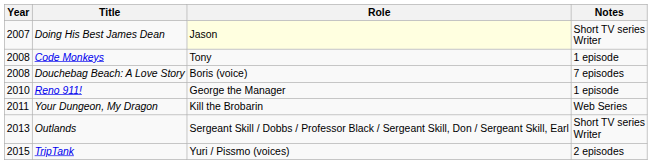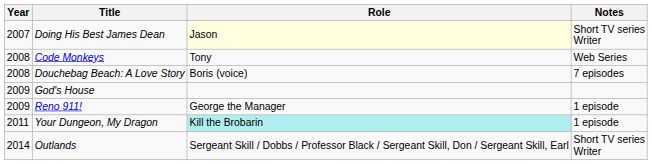 <table class="wikitable sortable">
 <tr>
 <th>Year</th>
 <th>Title</th>
 <th>Role</th>
 <th scope="col" class="unsortable">Notes</th>
 </tr>
 <tr>
 <td>2007</td>
 <td><em>Doing His Best James Dean</em></td>
 <td style="background: lightyellow;">Jason</td>
 <td>Short TV series<br>Writer</td>
 </tr>
 <tr>
 <td>2008</td>
 <td><em><a href='#'>Code Monkeys</a></em></td>
 <td>Tony</td>
-<td>1 episode</td>
+<td>Web Series</td>
 </tr>
 <tr>
 <td>2008</td>
 <td><em>Douchebag Beach: A Love Story</em></td>
 <td>Boris (voice)</td>
 <td>7 episodes</td>
 </tr>
 <tr>
-<td>2010</td>
+<td>2009</td>
+<td><em>God's House</em></td>
+<td></td>
+<td></td>
+</tr>
+<tr>
+<td>2009</td>
 <td><em><a href='#'>Reno 911!</a></em></td>
 <td>George the Manager</td>
 <td>1 episode</td>
 </tr>
 <tr>
 <td>2011</td>
 <td><em>Your Dungeon, My Dragon</em></td>
-<td>Kill the Brobarin</td>
-<td>Web Series</td>
+<td style="background: paleturquoise;">Kill the Brobarin</td>
+<td>1 episode</td>
 </tr>
 <tr>
-<td>2013</td>
+<td>2014</td>
 <td><em>Outlands</em></td>
 <td>Sergeant Skill / Dobbs / Professor Black / Sergeant Skill, Don / Sergeant Skill, Earl</td>
 <td>Short TV series<br>Writer</td>
 </tr>
-<tr>
-<td>2015</td>
-<td><em><a href='#'>TripTank</a></em></td>
-<td>Yuri / Pissmo (voices)</td>
-<td>2 episodes</td>
-</tr>
 </table>
